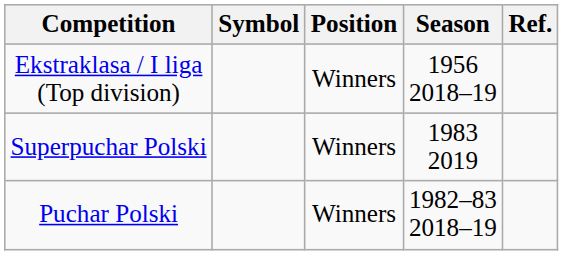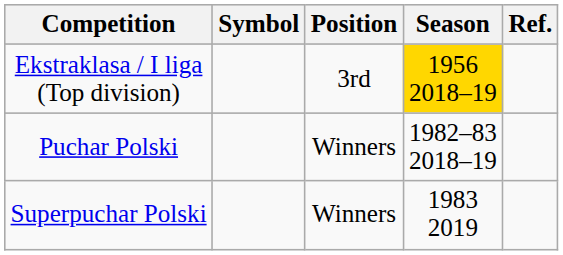 <table class="wikitable" style="text-align: center">
 <tr>
 <th>Competition</th>
 <th>Symbol</th>
 <th>Position</th>
 <th>Season</th>
 <th>Ref.</th>
 </tr>
 <tr>
 <td><a href='#'>Ekstraklasa / I liga</a><br>(Top division)</td>
 <td></td>
+<td>3rd</td>
+<td style="background: gold;">1956<br>2018–19</td>
+<td><br></td>
+</tr>
+<tr>
+<td><a href='#'>Puchar Polski</a></td>
+<td></td>
 <td>Winners</td>
-<td>1956<br>2018–19</td>
+<td>1982–83<br>2018–19</td>
 <td><br></td>
 </tr>
 <tr>
 <td><a href='#'>Superpuchar Polski</a></td>
 <td></td>
 <td>Winners</td>
 <td>1983<br>2019</td>
 <td><br></td>
 </tr>
-<tr>
-<td><a href='#'>Puchar Polski</a></td>
-<td></td>
-<td>Winners</td>
-<td>1982–83<br>2018–19</td>
-<td><br></td>
-</tr>
 </table>
